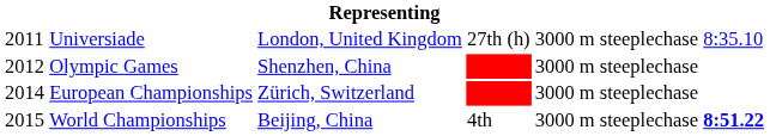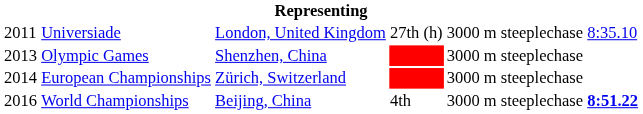 <table>
 <tr>
 <th colspan="6">Representing </th>
 </tr>
 <tr>
 <td>2011</td>
 <td><a href='#'>Universiade</a></td>
 <td><a href='#'>London, United Kingdom</a></td>
 <td>27th (h)</td>
 <td>3000 m steeplechase</td>
 <td><a href='#'>8:35.10</a></td>
 </tr>
 <tr>
-<td>2012</td>
+<td>2013</td>
 <td><a href='#'>Olympic Games</a></td>
 <td><a href='#'>Shenzhen, China</a></td>
 <td bgcolor=red></td>
 <td>3000 m steeplechase</td>
 <td><a href='#'></a></td>
 </tr>
 <tr>
 <td>2014</td>
 <td><a href='#'>European Championships</a></td>
 <td><a href='#'>Zürich, Switzerland</a></td>
 <td bgcolor=red></td>
 <td>3000 m steeplechase</td>
 <td><a href='#'></a></td>
 </tr>
 <tr>
-<td>2015</td>
+<td>2016</td>
 <td><a href='#'>World Championships</a></td>
 <td><a href='#'>Beijing, China</a></td>
 <td>4th</td>
 <td>3000 m steeplechase</td>
 <td><strong><a href='#'>8:51.22</a></strong></td>
 </tr>
 </table>
